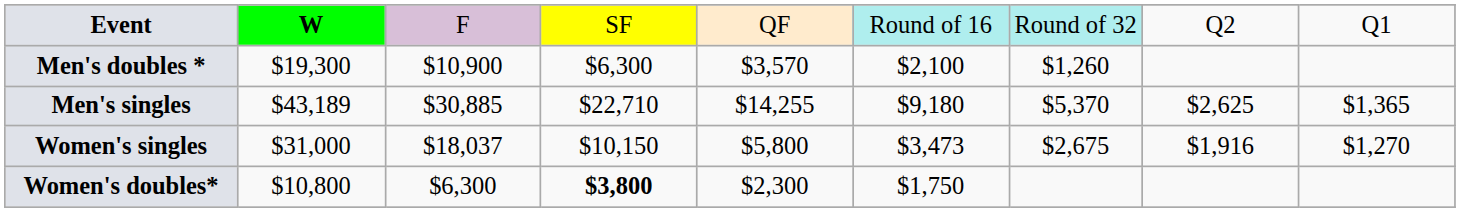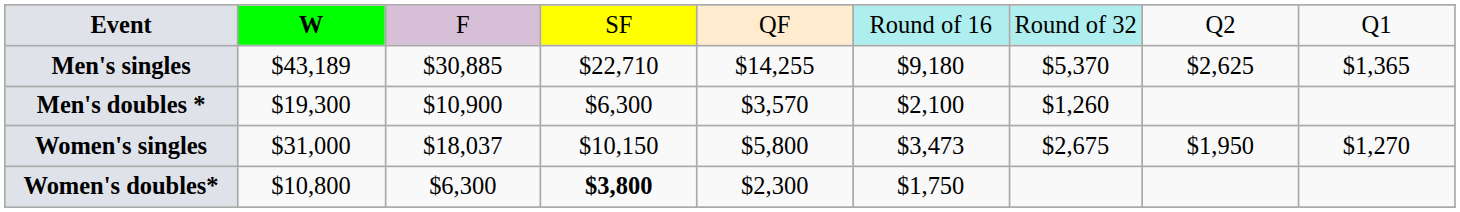 <table class=wikitable style=font-size:90%;text-align:center>
 <tr>
 <td style="width:130px; background:#dfe2e9;"><strong>Event</strong></td>
 <td style="width:80px; background:lime;"><strong>W</strong></td>
 <td style="width:85px; background:thistle;">F</td>
 <td style="width:85px; background:#ff0;">SF</td>
 <td style="width:85px; background:#ffebcd;">QF</td>
 <td style="width:85px; background:#afeeee;">Round of 16</td>
 <td style="background:#afeeee;">Round of 32</td>
 <td width=85>Q2</td>
 <td width=85>Q1</td>
 </tr>
 <tr>
+<td style="background:#dfe2e9;"><strong>Men's singles</strong></td>
+<td>$43,189</td>
+<td>$30,885</td>
+<td>$22,710</td>
+<td>$14,255</td>
+<td>$9,180</td>
+<td>$5,370</td>
+<td>$2,625</td>
+<td>$1,365</td>
+</tr>
+<tr>
 <td style="background:#dfe2e9;"><strong>Men's doubles *</strong></td>
 <td>$19,300</td>
 <td>$10,900</td>
 <td>$6,300</td>
 <td>$3,570</td>
 <td>$2,100</td>
 <td>$1,260</td>
 <td></td>
 <td></td>
 </tr>
 <tr>
-<td style="background:#dfe2e9;"><strong>Men's singles</strong></td>
-<td>$43,189</td>
-<td>$30,885</td>
-<td>$22,710</td>
-<td>$14,255</td>
-<td>$9,180</td>
-<td>$5,370</td>
-<td>$2,625</td>
-<td>$1,365</td>
-</tr>
-<tr>
 <td style="background:#dfe2e9;"><strong>Women's singles</strong></td>
 <td>$31,000</td>
 <td>$18,037</td>
 <td>$10,150</td>
 <td>$5,800</td>
 <td>$3,473</td>
 <td>$2,675</td>
-<td>$1,916</td>
+<td>$1,950</td>
 <td>$1,270</td>
 </tr>
 <tr>
 <td style="background:#dfe2e9;"><strong>Women's doubles*</strong></td>
 <td>$10,800</td>
 <td>$6,300</td>
 <td><strong>$3,800</strong></td>
 <td>$2,300</td>
 <td>$1,750</td>
 <td></td>
 <td></td>
 <td></td>
 </tr>
 </table>
